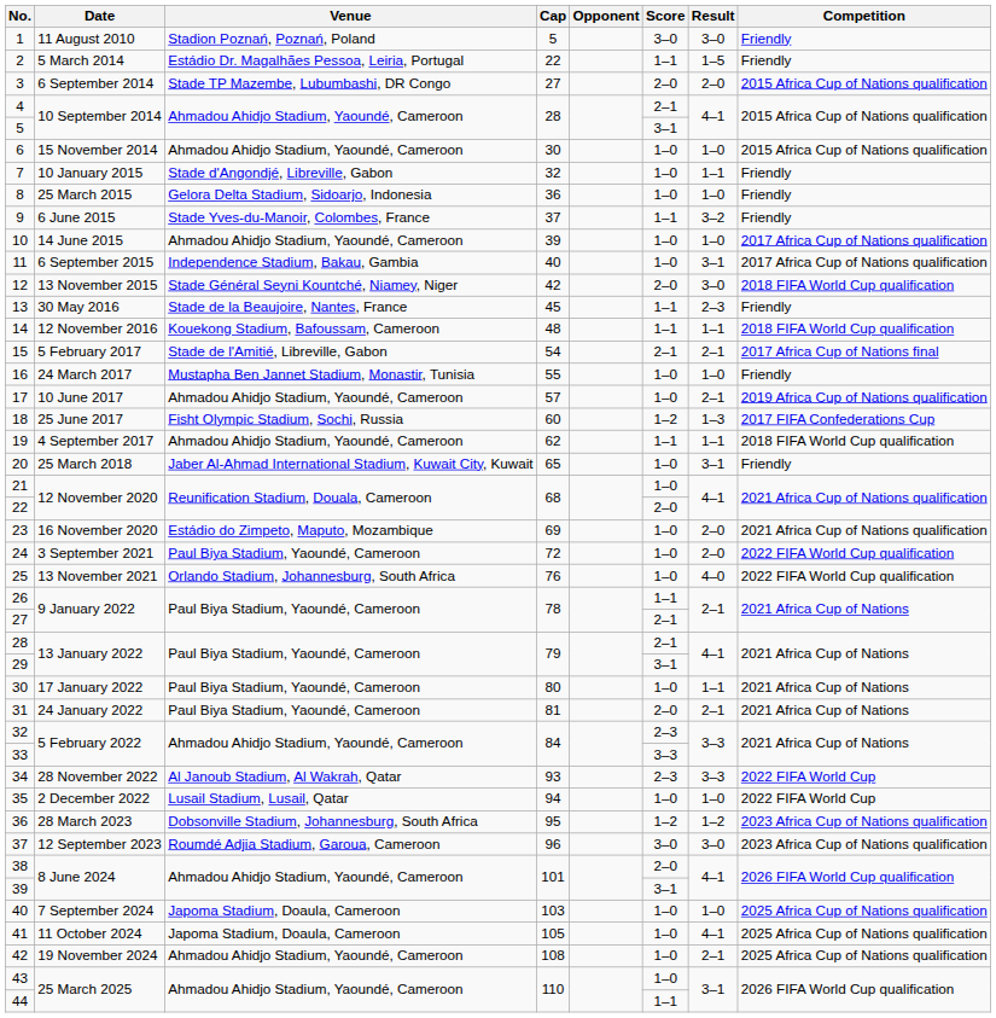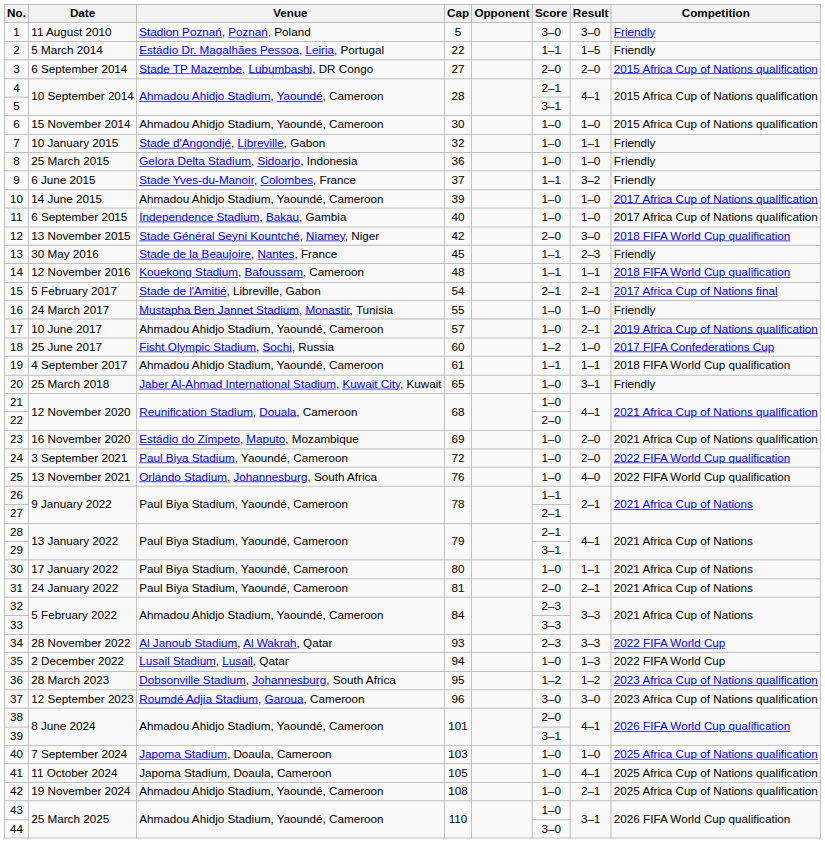 <table class="wikitable sortable">
 <tr>
 <th scope="col">No.</th>
 <th scope="col" data-sort-type="date">Date</th>
 <th scope="col">Venue</th>
 <th scope="col">Cap</th>
 <th scope="col">Opponent</th>
 <th scope="col">Score</th>
 <th scope="col">Result</th>
 <th scope="col">Competition</th>
 </tr>
 <tr>
 <td align="center">1</td>
 <td>11 August 2010</td>
 <td><a href='#'>Stadion Poznań</a>, <a href='#'>Poznań</a>, Poland</td>
 <td align="center">5</td>
 <td></td>
 <td align="center">3–0</td>
 <td align="center">3–0</td>
 <td><a href='#'>Friendly</a></td>
 </tr>
 <tr>
 <td align="center">2</td>
 <td>5 March 2014</td>
 <td><a href='#'>Estádio Dr. Magalhães Pessoa</a>, <a href='#'>Leiria</a>, Portugal</td>
 <td align="center">22</td>
 <td></td>
 <td align="center">1–1</td>
 <td align="center">1–5</td>
 <td>Friendly</td>
 </tr>
 <tr>
 <td align="center">3</td>
 <td>6 September 2014</td>
 <td><a href='#'>Stade TP Mazembe</a>, <a href='#'>Lubumbashi</a>, DR Congo</td>
 <td align="center">27</td>
 <td></td>
 <td align="center">2–0</td>
 <td align="center">2–0</td>
 <td><a href='#'>2015 Africa Cup of Nations qualification</a></td>
 </tr>
 <tr>
 <td align="center">4</td>
 <td rowspan="2">10 September 2014</td>
 <td rowspan="2"><a href='#'>Ahmadou Ahidjo Stadium</a>, <a href='#'>Yaoundé</a>, Cameroon</td>
 <td rowspan="2" style="text-align:center">28</td>
 <td rowspan="2"></td>
 <td align="center">2–1</td>
 <td rowspan="2" style="text-align:center">4–1</td>
 <td rowspan="2">2015 Africa Cup of Nations qualification</td>
 </tr>
 <tr>
 <td align="center">5</td>
 <td align="center">3–1</td>
 </tr>
 <tr>
 <td align="center">6</td>
 <td>15 November 2014</td>
 <td>Ahmadou Ahidjo Stadium, Yaoundé, Cameroon</td>
 <td align="center">30</td>
 <td></td>
 <td align="center">1–0</td>
 <td align="center">1–0</td>
 <td>2015 Africa Cup of Nations qualification</td>
 </tr>
 <tr>
 <td align="center">7</td>
 <td>10 January 2015</td>
 <td><a href='#'>Stade d'Angondjé</a>, <a href='#'>Libreville</a>, Gabon</td>
 <td align="center">32</td>
 <td></td>
 <td align="center">1–0</td>
 <td align="center">1–1</td>
 <td>Friendly</td>
 </tr>
 <tr>
 <td align="center">8</td>
 <td>25 March 2015</td>
 <td><a href='#'>Gelora Delta Stadium</a>, <a href='#'>Sidoarjo</a>, Indonesia</td>
 <td align="center">36</td>
 <td></td>
 <td align="center">1–0</td>
 <td align="center">1–0</td>
 <td>Friendly</td>
 </tr>
 <tr>
 <td align="center">9</td>
 <td>6 June 2015</td>
 <td><a href='#'>Stade Yves-du-Manoir</a>, <a href='#'>Colombes</a>, France</td>
 <td align="center">37</td>
 <td></td>
 <td align="center">1–1</td>
 <td align="center">3–2</td>
 <td>Friendly</td>
 </tr>
 <tr>
 <td align="center">10</td>
 <td>14 June 2015</td>
 <td>Ahmadou Ahidjo Stadium, Yaoundé, Cameroon</td>
 <td align="center">39</td>
 <td></td>
 <td align="center">1–0</td>
 <td align="center">1–0</td>
 <td><a href='#'>2017 Africa Cup of Nations qualification</a></td>
 </tr>
 <tr>
 <td align="center">11</td>
 <td>6 September 2015</td>
 <td><a href='#'>Independence Stadium</a>, <a href='#'>Bakau</a>, Gambia</td>
 <td align="center">40</td>
 <td></td>
 <td align="center">1–0</td>
-<td align="center">3–1</td>
+<td align="center">1–0</td>
 <td>2017 Africa Cup of Nations qualification</td>
 </tr>
 <tr>
 <td align="center">12</td>
 <td>13 November 2015</td>
 <td><a href='#'>Stade Général Seyni Kountché</a>, <a href='#'>Niamey</a>, Niger</td>
 <td align="center">42</td>
 <td></td>
 <td align="center">2–0</td>
 <td align="center">3–0</td>
 <td><a href='#'>2018 FIFA World Cup qualification</a></td>
 </tr>
 <tr>
 <td align="center">13</td>
 <td>30 May 2016</td>
 <td><a href='#'>Stade de la Beaujoire</a>, <a href='#'>Nantes</a>, France</td>
 <td align="center">45</td>
 <td></td>
 <td align="center">1–1</td>
 <td align="center">2–3</td>
 <td>Friendly</td>
 </tr>
 <tr>
 <td align="center">14</td>
 <td>12 November 2016</td>
 <td><a href='#'>Kouekong Stadium</a>, <a href='#'>Bafoussam</a>, Cameroon</td>
 <td align="center">48</td>
 <td></td>
 <td align="center">1–1</td>
 <td align="center">1–1</td>
 <td><a href='#'>2018 FIFA World Cup qualification</a></td>
 </tr>
 <tr>
 <td align="center">15</td>
 <td>5 February 2017</td>
 <td><a href='#'>Stade de l'Amitié</a>, Libreville, Gabon</td>
 <td align="center">54</td>
 <td></td>
 <td align="center">2–1</td>
 <td align="center">2–1</td>
 <td><a href='#'>2017 Africa Cup of Nations final</a></td>
 </tr>
 <tr>
 <td align="center">16</td>
 <td>24 March 2017</td>
 <td><a href='#'>Mustapha Ben Jannet Stadium</a>, <a href='#'>Monastir</a>, Tunisia</td>
 <td align="center">55</td>
 <td></td>
 <td align="center">1–0</td>
 <td align="center">1–0</td>
 <td>Friendly</td>
 </tr>
 <tr>
 <td align="center">17</td>
 <td>10 June 2017</td>
 <td>Ahmadou Ahidjo Stadium, Yaoundé, Cameroon</td>
 <td align="center">57</td>
 <td></td>
 <td align="center">1–0</td>
 <td align="center">2–1</td>
 <td><a href='#'>2019 Africa Cup of Nations qualification</a></td>
 </tr>
 <tr>
 <td align="center">18</td>
 <td>25 June 2017</td>
 <td><a href='#'>Fisht Olympic Stadium</a>, <a href='#'>Sochi</a>, Russia</td>
 <td align="center">60</td>
 <td></td>
 <td align="center">1–2</td>
-<td align="center">1–3</td>
+<td align="center">1–0</td>
 <td><a href='#'>2017 FIFA Confederations Cup</a></td>
 </tr>
 <tr>
 <td align="center">19</td>
 <td>4 September 2017</td>
 <td>Ahmadou Ahidjo Stadium, Yaoundé, Cameroon</td>
-<td align="center">62</td>
+<td align="center">61</td>
 <td></td>
 <td align="center">1–1</td>
 <td align="center">1–1</td>
 <td>2018 FIFA World Cup qualification</td>
 </tr>
 <tr>
 <td align="center">20</td>
 <td>25 March 2018</td>
 <td><a href='#'>Jaber Al-Ahmad International Stadium</a>, <a href='#'>Kuwait City</a>, Kuwait</td>
 <td align="center">65</td>
 <td></td>
 <td align="center">1–0</td>
 <td align="center">3–1</td>
 <td>Friendly</td>
 </tr>
 <tr>
 <td align="center">21</td>
 <td rowspan="2">12 November 2020</td>
 <td rowspan="2"><a href='#'>Reunification Stadium</a>, <a href='#'>Douala</a>, Cameroon</td>
 <td rowspan="2" style="text-align:center">68</td>
 <td rowspan="2"></td>
 <td align="center">1–0</td>
 <td rowspan="2" style="text-align:center">4–1</td>
 <td rowspan="2"><a href='#'>2021 Africa Cup of Nations qualification</a></td>
 </tr>
 <tr>
 <td align="center">22</td>
 <td align="center">2–0</td>
 </tr>
 <tr>
 <td align="center">23</td>
 <td>16 November 2020</td>
 <td><a href='#'>Estádio do Zimpeto</a>, <a href='#'>Maputo</a>, Mozambique</td>
 <td align="center">69</td>
 <td></td>
 <td align="center">1–0</td>
 <td align="center">2–0</td>
 <td>2021 Africa Cup of Nations qualification</td>
 </tr>
 <tr>
 <td align="center">24</td>
 <td>3 September 2021</td>
 <td><a href='#'>Paul Biya Stadium</a>, Yaoundé, Cameroon</td>
 <td align="center">72</td>
 <td></td>
 <td align="center">1–0</td>
 <td align="center">2–0</td>
 <td><a href='#'>2022 FIFA World Cup qualification</a></td>
 </tr>
 <tr>
 <td align="center">25</td>
 <td>13 November 2021</td>
 <td><a href='#'>Orlando Stadium</a>, <a href='#'>Johannesburg</a>, South Africa</td>
 <td align="center">76</td>
 <td></td>
 <td align="center">1–0</td>
 <td align="center">4–0</td>
 <td>2022 FIFA World Cup qualification</td>
 </tr>
 <tr>
 <td align="center">26</td>
 <td rowspan="2">9 January 2022</td>
 <td rowspan="2">Paul Biya Stadium, Yaoundé, Cameroon</td>
 <td rowspan="2" style="text-align:center">78</td>
 <td rowspan="2"></td>
 <td align="center">1–1</td>
 <td rowspan="2" style="text-align:center">2–1</td>
 <td rowspan="2"><a href='#'>2021 Africa Cup of Nations</a></td>
 </tr>
 <tr>
 <td align="center">27</td>
 <td align="center">2–1</td>
 </tr>
 <tr>
 <td align="center">28</td>
 <td rowspan="2">13 January 2022</td>
 <td rowspan="2">Paul Biya Stadium, Yaoundé, Cameroon</td>
 <td rowspan="2" style="text-align:center">79</td>
 <td rowspan="2"></td>
 <td align="center">2–1</td>
 <td rowspan="2" style="text-align:center">4–1</td>
 <td rowspan="2">2021 Africa Cup of Nations</td>
 </tr>
 <tr>
 <td align="center">29</td>
 <td align="center">3–1</td>
 </tr>
 <tr>
 <td align="center">30</td>
 <td>17 January 2022</td>
 <td>Paul Biya Stadium, Yaoundé, Cameroon</td>
 <td align="center">80</td>
 <td></td>
 <td align="center">1–0</td>
 <td align="center">1–1</td>
 <td>2021 Africa Cup of Nations</td>
 </tr>
 <tr>
 <td align="center">31</td>
 <td>24 January 2022</td>
 <td>Paul Biya Stadium, Yaoundé, Cameroon</td>
 <td align="center">81</td>
 <td></td>
 <td align="center">2–0</td>
 <td align="center">2–1</td>
 <td>2021 Africa Cup of Nations</td>
 </tr>
 <tr>
 <td align="center">32</td>
 <td rowspan="2">5 February 2022</td>
 <td rowspan="2">Ahmadou Ahidjo Stadium, Yaoundé, Cameroon</td>
 <td rowspan="2" style="text-align:center">84</td>
 <td rowspan="2"></td>
 <td align="center">2–3</td>
 <td rowspan="2" style="text-align:center">3–3</td>
 <td rowspan="2">2021 Africa Cup of Nations</td>
 </tr>
 <tr>
 <td align="center">33</td>
 <td align="center">3–3</td>
 </tr>
 <tr>
 <td align="center">34</td>
 <td>28 November 2022</td>
 <td><a href='#'>Al Janoub Stadium</a>, <a href='#'>Al Wakrah</a>, Qatar</td>
 <td align="center">93</td>
 <td></td>
 <td align="center">2–3</td>
 <td align="center">3–3</td>
 <td><a href='#'>2022 FIFA World Cup</a></td>
 </tr>
 <tr>
 <td align="center">35</td>
 <td>2 December 2022</td>
 <td><a href='#'>Lusail Stadium</a>, <a href='#'>Lusail</a>, Qatar</td>
 <td align="center">94</td>
 <td></td>
 <td align="center">1–0</td>
-<td align="center">1–0</td>
+<td align="center">1–3</td>
 <td>2022 FIFA World Cup</td>
 </tr>
 <tr>
 <td align="center">36</td>
 <td>28 March 2023</td>
 <td><a href='#'>Dobsonville Stadium</a>, <a href='#'>Johannesburg</a>, South Africa</td>
 <td align="center">95</td>
 <td></td>
 <td align="center">1–2</td>
 <td align="center">1–2</td>
 <td><a href='#'>2023 Africa Cup of Nations qualification</a></td>
 </tr>
 <tr>
 <td align="center">37</td>
 <td>12 September 2023</td>
 <td><a href='#'>Roumdé Adjia Stadium</a>, <a href='#'>Garoua</a>, Cameroon</td>
 <td align="center">96</td>
 <td></td>
 <td align="center">3–0</td>
 <td align="center">3–0</td>
 <td>2023 Africa Cup of Nations qualification</td>
 </tr>
 <tr>
 <td align="center">38</td>
 <td rowspan="2">8 June 2024</td>
 <td rowspan="2">Ahmadou Ahidjo Stadium, Yaoundé, Cameroon</td>
 <td rowspan="2" style="text-align:center">101</td>
 <td rowspan="2"></td>
 <td align="center">2–0</td>
 <td rowspan="2" style="text-align:center">4–1</td>
 <td rowspan="2"><a href='#'>2026 FIFA World Cup qualification</a></td>
 </tr>
 <tr>
 <td align="center">39</td>
 <td align="center">3–1</td>
 </tr>
 <tr>
 <td align="center">40</td>
 <td>7 September 2024</td>
 <td><a href='#'>Japoma Stadium</a>, Doaula, Cameroon</td>
 <td align="center">103</td>
 <td></td>
 <td align="center">1–0</td>
 <td align="center">1–0</td>
 <td><a href='#'>2025 Africa Cup of Nations qualification</a></td>
 </tr>
 <tr>
 <td align="center">41</td>
 <td>11 October 2024</td>
 <td>Japoma Stadium, Doaula, Cameroon</td>
 <td align="center">105</td>
 <td></td>
 <td align="center">1–0</td>
 <td align="center">4–1</td>
 <td>2025 Africa Cup of Nations qualification</td>
 </tr>
 <tr>
 <td align="center">42</td>
 <td>19 November 2024</td>
 <td>Ahmadou Ahidjo Stadium, Yaoundé, Cameroon</td>
 <td align="center">108</td>
 <td></td>
 <td align="center">1–0</td>
 <td align="center">2–1</td>
 <td>2025 Africa Cup of Nations qualification</td>
 </tr>
 <tr>
 <td align="center">43</td>
 <td rowspan="2">25 March 2025</td>
 <td rowspan="2">Ahmadou Ahidjo Stadium, Yaoundé, Cameroon</td>
 <td align="center" rowspan="2">110</td>
 <td rowspan="2"></td>
 <td align="center">1–0</td>
 <td align="center" rowspan="2">3–1</td>
 <td rowspan="2">2026 FIFA World Cup qualification</td>
 </tr>
 <tr>
 <td align="center">44</td>
-<td align="center">1–1</td>
+<td align="center">3–0</td>
 </tr>
 </table>
